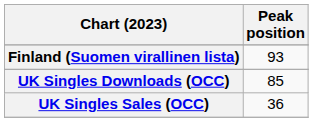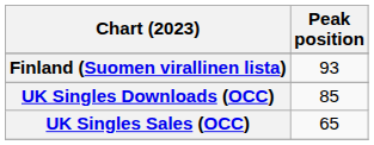 <table class="wikitable sortable plainrowheaders" style="text-align:center">
 <tr>
 <th scope="col">Chart (2023)</th>
 <th scope="col">Peak<br>position</th>
 </tr>
 <tr>
 </tr>
 <tr>
 <th scope="row">Finland (<a href='#'>Suomen virallinen lista</a>)</th>
 <td>93</td>
 </tr>
 <tr>
 </tr>
 <tr>
 </tr>
 <tr>
 <th scope="row"><a href='#'>UK Singles Downloads</a> (<a href='#'>OCC</a>)</th>
 <td>85</td>
 </tr>
 <tr>
 <th scope="row"><a href='#'>UK Singles Sales</a> (<a href='#'>OCC</a>)</th>
-<td>36</td>
+<td>65</td>
 </tr>
 <tr>
 </tr>
 </table>
